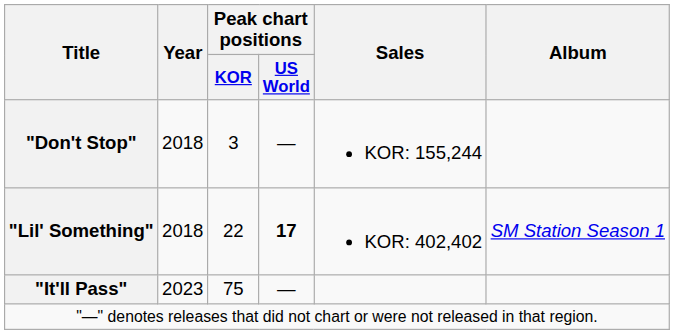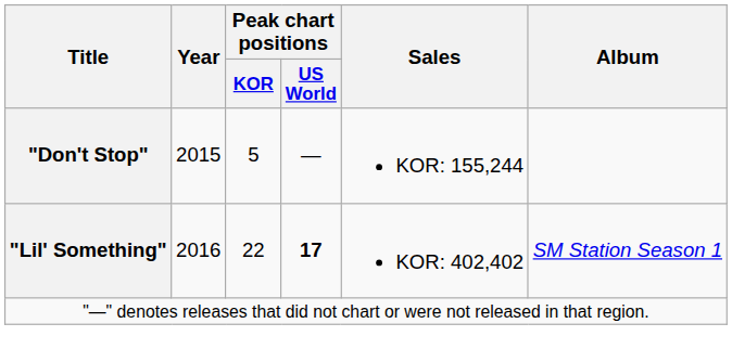 <table class="wikitable plainrowheaders" style="text-align:center;">
 <tr>
 <th rowspan="2">Title</th>
 <th rowspan="2">Year</th>
 <th colspan="2">Peak chart<br>positions</th>
 <th rowspan="2">Sales</th>
 <th rowspan="2">Album</th>
 </tr>
 <tr>
 <th style="width:2.6em;font-size:90%;"><a href='#'>KOR</a><br></th>
 <th style="width:2.6em;font-size:90%;"><a href='#'>US<br>World</a><br></th>
 </tr>
 <tr>
 <th scope="row">"Don't Stop" </th>
-<td>2018</td>
-<td>3</td>
+<td>2015</td>
+<td>5</td>
 <td>—</td>
 <td><br><ul><li>KOR: 155,244</li></ul></td>
 <td></td>
 </tr>
 <tr>
 <th scope="row">"Lil' Something" </th>
-<td>2018</td>
+<td>2016</td>
 <td>22</td>
 <td><strong>17</strong></td>
 <td><br><ul><li>KOR: 402,402</li></ul></td>
 <td><em><a href='#'>SM Station Season 1</a></em></td>
 </tr>
 <tr>
-<th scope="row">"It'll Pass" </th>
-<td>2023</td>
-<td>75</td>
-<td>—</td>
-<td></td>
-<td></td>
-</tr>
-<tr>
 <td colspan="6" style="font-size:85%">"—" denotes releases that did not chart or were not released in that region.</td>
 </tr>
 </table>
